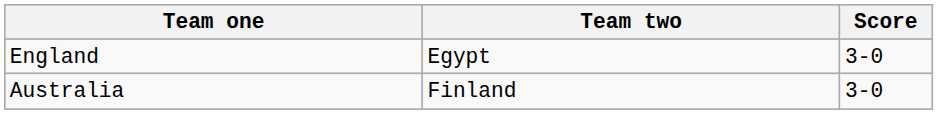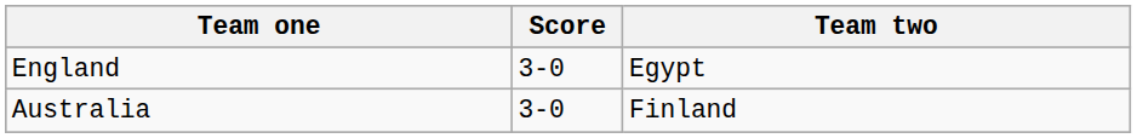 <table class="wikitable">
 <tr>
 <th width=250>Team one</th>
+<th width=50>Score</th>
 <th width=250>Team two</th>
-<th width=50>Score</th>
 </tr>
 <tr>
 <td> England</td>
+<td>3-0</td>
 <td> Egypt</td>
-<td>3-0</td>
 </tr>
 <tr>
 <td> Australia</td>
+<td>3-0</td>
 <td> Finland</td>
-<td>3-0</td>
 </tr>
 </table>
